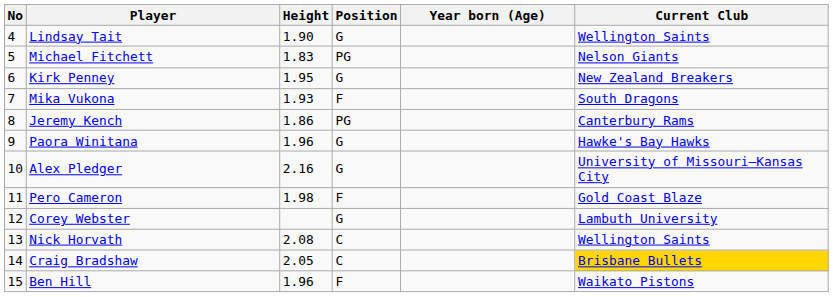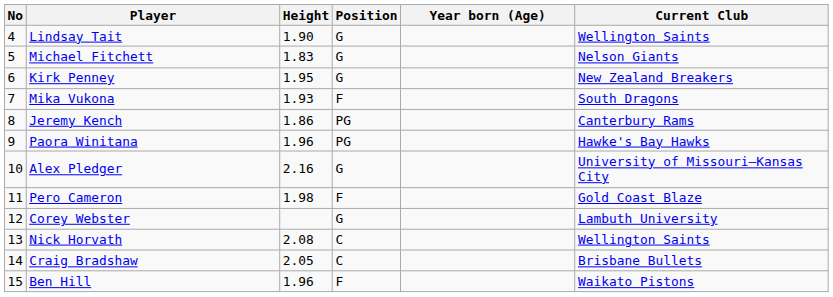 <table class="wikitable">
 <tr>
 <th>No</th>
 <th width=250>Player</th>
 <th width=15>Height</th>
 <th width=15>Position</th>
 <th width=170>Year born (Age)</th>
 <th width=250>Current Club</th>
 </tr>
 <tr>
 <td>4</td>
 <td><a href='#'>Lindsay Tait</a></td>
 <td>1.90</td>
 <td>G</td>
 <td></td>
 <td> <a href='#'>Wellington Saints</a></td>
 </tr>
 <tr>
 <td>5</td>
 <td><a href='#'>Michael Fitchett</a></td>
 <td>1.83</td>
-<td>PG</td>
+<td>G</td>
 <td></td>
 <td> <a href='#'>Nelson Giants</a></td>
 </tr>
 <tr>
 <td>6</td>
 <td><a href='#'>Kirk Penney</a></td>
 <td>1.95</td>
 <td>G</td>
 <td></td>
 <td> <a href='#'>New Zealand Breakers</a></td>
 </tr>
 <tr>
 <td>7</td>
 <td><a href='#'>Mika Vukona</a></td>
 <td>1.93</td>
 <td>F</td>
 <td></td>
 <td> <a href='#'>South Dragons</a></td>
 </tr>
 <tr>
 <td>8</td>
 <td><a href='#'>Jeremy Kench</a></td>
 <td>1.86</td>
 <td>PG</td>
 <td></td>
 <td> <a href='#'>Canterbury Rams</a></td>
 </tr>
 <tr>
 <td>9</td>
 <td><a href='#'>Paora Winitana</a></td>
 <td>1.96</td>
-<td>G</td>
+<td>PG</td>
 <td></td>
 <td> <a href='#'>Hawke's Bay Hawks</a></td>
 </tr>
 <tr>
 <td>10</td>
 <td><a href='#'>Alex Pledger</a></td>
 <td>2.16</td>
 <td>G</td>
 <td></td>
 <td> <a href='#'>University of Missouri–Kansas City</a></td>
 </tr>
 <tr>
 <td>11</td>
 <td><a href='#'>Pero Cameron</a></td>
 <td>1.98</td>
 <td>F</td>
 <td></td>
 <td> <a href='#'>Gold Coast Blaze</a></td>
 </tr>
 <tr>
 <td>12</td>
 <td><a href='#'>Corey Webster</a></td>
 <td></td>
 <td>G</td>
 <td></td>
 <td> <a href='#'>Lambuth University</a></td>
 </tr>
 <tr>
 <td>13</td>
 <td><a href='#'>Nick Horvath</a></td>
 <td>2.08</td>
 <td>C</td>
 <td></td>
 <td> <a href='#'>Wellington Saints</a></td>
 </tr>
 <tr>
 <td>14</td>
 <td><a href='#'>Craig Bradshaw</a></td>
 <td>2.05</td>
 <td>C</td>
 <td></td>
-<td style="background: gold;"> <a href='#'>Brisbane Bullets</a></td>
+<td> <a href='#'>Brisbane Bullets</a></td>
 </tr>
 <tr>
 <td>15</td>
 <td><a href='#'>Ben Hill</a></td>
 <td>1.96</td>
 <td>F</td>
 <td></td>
 <td> <a href='#'>Waikato Pistons</a></td>
 </tr>
 </table>
